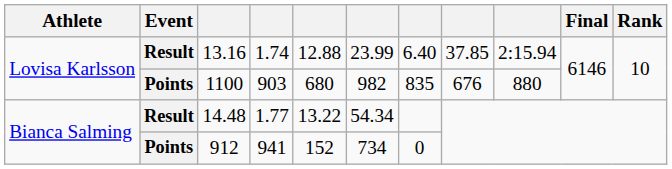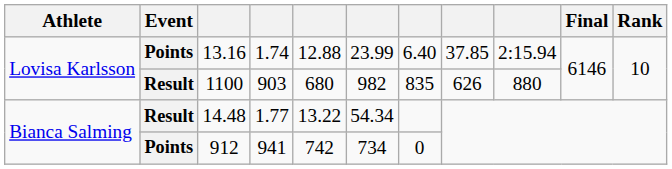 <table class=wikitable style=font-size:90%>
 <tr>
 <th>Athlete</th>
 <th>Event</th>
 <th></th>
 <th></th>
 <th></th>
 <th></th>
 <th></th>
 <th></th>
 <th></th>
 <th>Final</th>
 <th>Rank</th>
 </tr>
 <tr align=center>
 <td rowspan=2 align=left><a href='#'>Lovisa Karlsson</a></td>
-<th style=font-size:95%>Result</th>
+<th style=font-size:95%>Points</th>
 <td>13.16</td>
 <td>1.74 </td>
 <td>12.88</td>
 <td>23.99 </td>
 <td>6.40</td>
 <td>37.85</td>
 <td>2:15.94 </td>
 <td rowspan=2>6146 </td>
 <td rowspan=2>10</td>
 </tr>
 <tr align=center>
-<th style=font-size:95%>Points</th>
+<th style=font-size:95%>Result</th>
 <td>1100</td>
 <td>903</td>
 <td>680</td>
 <td>982</td>
 <td>835</td>
-<td>676</td>
+<td>626</td>
 <td>880</td>
 </tr>
 <tr align=center>
 <td rowspan=2 align=left><a href='#'>Bianca Salming</a></td>
 <th style=font-size:95%>Result</th>
 <td>14.48 </td>
 <td>1.77</td>
 <td>13.22</td>
 <td>54.34</td>
 <td></td>
 <td colspan=4 rowspan=2></td>
 </tr>
 <tr align=center>
 <th style=font-size:95%>Points</th>
 <td>912</td>
 <td>941</td>
-<td>152</td>
+<td>742</td>
 <td>734</td>
 <td>0</td>
 </tr>
 </table>
